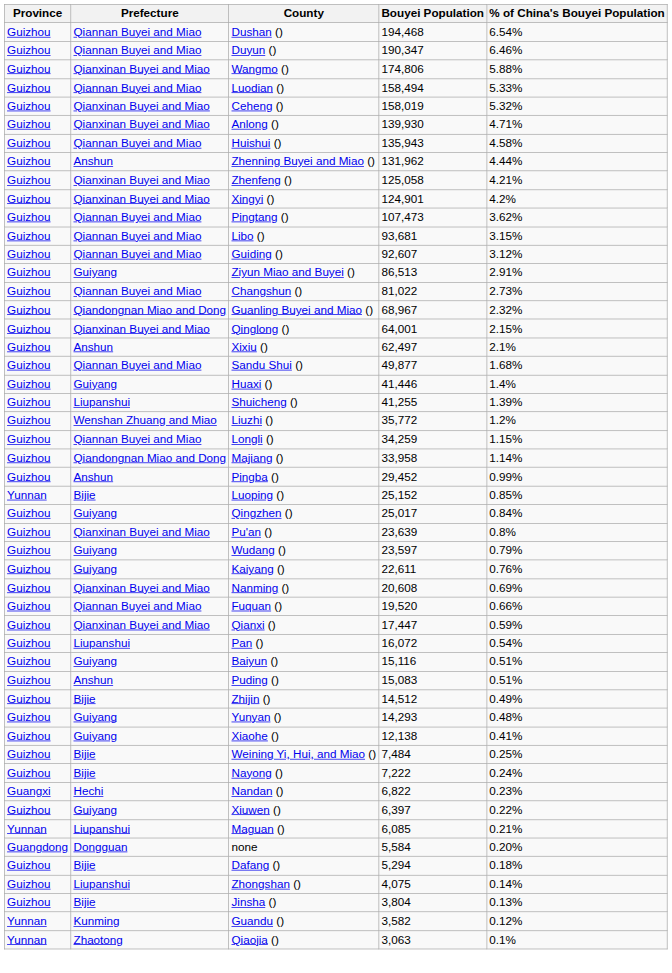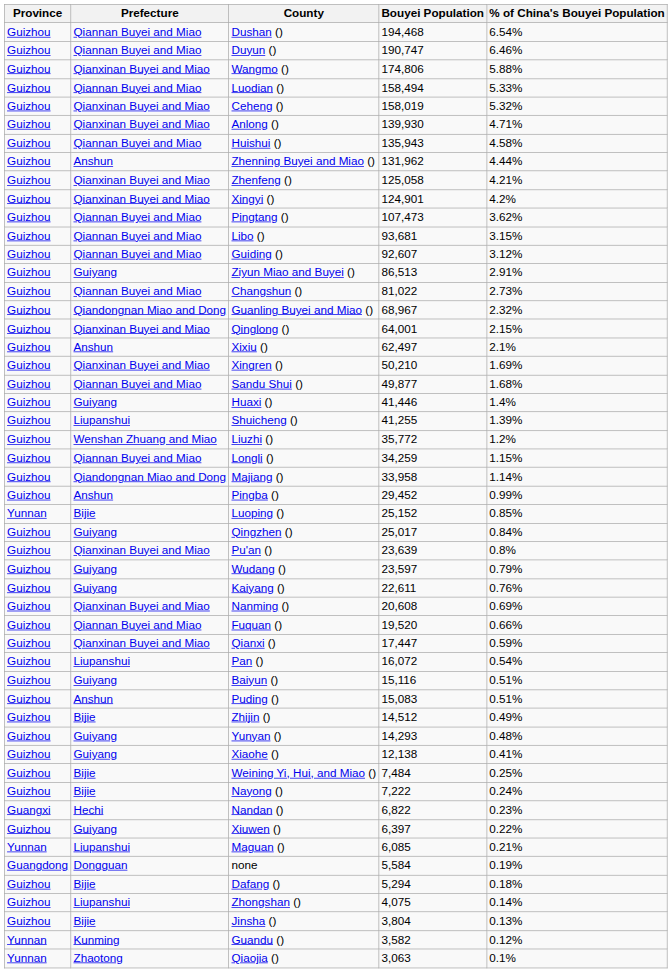 <table class="wikitable sortable">
 <tr>
 <th>Province</th>
 <th>Prefecture</th>
 <th>County</th>
 <th>Bouyei Population</th>
 <th>% of China's Bouyei Population</th>
 </tr>
 <tr>
 <td><a href='#'>Guizhou</a></td>
 <td><a href='#'>Qiannan Buyei and Miao</a></td>
 <td><a href='#'>Dushan</a> ()</td>
 <td>194,468</td>
 <td>6.54%</td>
 </tr>
 <tr>
 <td><a href='#'>Guizhou</a></td>
 <td><a href='#'>Qiannan Buyei and Miao</a></td>
 <td><a href='#'>Duyun</a> ()</td>
-<td>190,347</td>
+<td>190,747</td>
 <td>6.46%</td>
 </tr>
 <tr>
 <td><a href='#'>Guizhou</a></td>
 <td><a href='#'>Qianxinan Buyei and Miao</a></td>
 <td><a href='#'>Wangmo</a> ()</td>
 <td>174,806</td>
 <td>5.88%</td>
 </tr>
 <tr>
 <td><a href='#'>Guizhou</a></td>
 <td><a href='#'>Qiannan Buyei and Miao</a></td>
 <td><a href='#'>Luodian</a> ()</td>
 <td>158,494</td>
 <td>5.33%</td>
 </tr>
 <tr>
 <td><a href='#'>Guizhou</a></td>
 <td><a href='#'>Qianxinan Buyei and Miao</a></td>
 <td><a href='#'>Ceheng</a> ()</td>
 <td>158,019</td>
 <td>5.32%</td>
 </tr>
 <tr>
 <td><a href='#'>Guizhou</a></td>
 <td><a href='#'>Qianxinan Buyei and Miao</a></td>
 <td><a href='#'>Anlong</a> ()</td>
 <td>139,930</td>
 <td>4.71%</td>
 </tr>
 <tr>
 <td><a href='#'>Guizhou</a></td>
 <td><a href='#'>Qiannan Buyei and Miao</a></td>
 <td><a href='#'>Huishui</a> ()</td>
 <td>135,943</td>
 <td>4.58%</td>
 </tr>
 <tr>
 <td><a href='#'>Guizhou</a></td>
 <td><a href='#'>Anshun</a></td>
 <td><a href='#'>Zhenning Buyei and Miao</a> ()</td>
 <td>131,962</td>
 <td>4.44%</td>
 </tr>
 <tr>
 <td><a href='#'>Guizhou</a></td>
 <td><a href='#'>Qianxinan Buyei and Miao</a></td>
 <td><a href='#'>Zhenfeng</a> ()</td>
 <td>125,058</td>
 <td>4.21%</td>
 </tr>
 <tr>
 <td><a href='#'>Guizhou</a></td>
 <td><a href='#'>Qianxinan Buyei and Miao</a></td>
 <td><a href='#'>Xingyi</a> ()</td>
 <td>124,901</td>
 <td>4.2%</td>
 </tr>
 <tr>
 <td><a href='#'>Guizhou</a></td>
 <td><a href='#'>Qiannan Buyei and Miao</a></td>
 <td><a href='#'>Pingtang</a> ()</td>
 <td>107,473</td>
 <td>3.62%</td>
 </tr>
 <tr>
 <td><a href='#'>Guizhou</a></td>
 <td><a href='#'>Qiannan Buyei and Miao</a></td>
 <td><a href='#'>Libo</a> ()</td>
 <td>93,681</td>
 <td>3.15%</td>
 </tr>
 <tr>
 <td><a href='#'>Guizhou</a></td>
 <td><a href='#'>Qiannan Buyei and Miao</a></td>
 <td><a href='#'>Guiding</a> ()</td>
 <td>92,607</td>
 <td>3.12%</td>
 </tr>
 <tr>
 <td><a href='#'>Guizhou</a></td>
 <td><a href='#'>Guiyang</a></td>
 <td><a href='#'>Ziyun Miao and Buyei</a> ()</td>
 <td>86,513</td>
 <td>2.91%</td>
 </tr>
 <tr>
 <td><a href='#'>Guizhou</a></td>
 <td><a href='#'>Qiannan Buyei and Miao</a></td>
 <td><a href='#'>Changshun</a> ()</td>
 <td>81,022</td>
 <td>2.73%</td>
 </tr>
 <tr>
 <td><a href='#'>Guizhou</a></td>
 <td><a href='#'>Qiandongnan Miao and Dong</a></td>
 <td><a href='#'>Guanling Buyei and Miao</a> ()</td>
 <td>68,967</td>
 <td>2.32%</td>
 </tr>
 <tr>
 <td><a href='#'>Guizhou</a></td>
 <td><a href='#'>Qianxinan Buyei and Miao</a></td>
 <td><a href='#'>Qinglong</a> ()</td>
 <td>64,001</td>
 <td>2.15%</td>
 </tr>
 <tr>
 <td><a href='#'>Guizhou</a></td>
 <td><a href='#'>Anshun</a></td>
 <td><a href='#'>Xixiu</a> ()</td>
 <td>62,497</td>
 <td>2.1%</td>
+</tr>
+<tr>
+<td><a href='#'>Guizhou</a></td>
+<td><a href='#'>Qianxinan Buyei and Miao</a></td>
+<td><a href='#'>Xingren</a> ()</td>
+<td>50,210</td>
+<td>1.69%</td>
 </tr>
 <tr>
 <td><a href='#'>Guizhou</a></td>
 <td><a href='#'>Qiannan Buyei and Miao</a></td>
 <td><a href='#'>Sandu Shui</a> ()</td>
 <td>49,877</td>
 <td>1.68%</td>
 </tr>
 <tr>
 <td><a href='#'>Guizhou</a></td>
 <td><a href='#'>Guiyang</a></td>
 <td><a href='#'>Huaxi</a> ()</td>
 <td>41,446</td>
 <td>1.4%</td>
 </tr>
 <tr>
 <td><a href='#'>Guizhou</a></td>
 <td><a href='#'>Liupanshui</a></td>
 <td><a href='#'>Shuicheng</a> ()</td>
 <td>41,255</td>
 <td>1.39%</td>
 </tr>
 <tr>
 <td><a href='#'>Guizhou</a></td>
 <td><a href='#'>Wenshan Zhuang and Miao</a></td>
 <td><a href='#'>Liuzhi</a> ()</td>
 <td>35,772</td>
 <td>1.2%</td>
 </tr>
 <tr>
 <td><a href='#'>Guizhou</a></td>
 <td><a href='#'>Qiannan Buyei and Miao</a></td>
 <td><a href='#'>Longli</a> ()</td>
 <td>34,259</td>
 <td>1.15%</td>
 </tr>
 <tr>
 <td><a href='#'>Guizhou</a></td>
 <td><a href='#'>Qiandongnan Miao and Dong</a></td>
 <td><a href='#'>Majiang</a> ()</td>
 <td>33,958</td>
 <td>1.14%</td>
 </tr>
 <tr>
 <td><a href='#'>Guizhou</a></td>
 <td><a href='#'>Anshun</a></td>
 <td><a href='#'>Pingba</a> ()</td>
 <td>29,452</td>
 <td>0.99%</td>
 </tr>
 <tr>
 <td><a href='#'>Yunnan</a></td>
 <td><a href='#'>Bijie</a></td>
 <td><a href='#'>Luoping</a> ()</td>
 <td>25,152</td>
 <td>0.85%</td>
 </tr>
 <tr>
 <td><a href='#'>Guizhou</a></td>
 <td><a href='#'>Guiyang</a></td>
 <td><a href='#'>Qingzhen</a> ()</td>
 <td>25,017</td>
 <td>0.84%</td>
 </tr>
 <tr>
 <td><a href='#'>Guizhou</a></td>
 <td><a href='#'>Qianxinan Buyei and Miao</a></td>
 <td><a href='#'>Pu'an</a> ()</td>
 <td>23,639</td>
 <td>0.8%</td>
 </tr>
 <tr>
 <td><a href='#'>Guizhou</a></td>
 <td><a href='#'>Guiyang</a></td>
 <td><a href='#'>Wudang</a> ()</td>
 <td>23,597</td>
 <td>0.79%</td>
 </tr>
 <tr>
 <td><a href='#'>Guizhou</a></td>
 <td><a href='#'>Guiyang</a></td>
 <td><a href='#'>Kaiyang</a> ()</td>
 <td>22,611</td>
 <td>0.76%</td>
 </tr>
 <tr>
 <td><a href='#'>Guizhou</a></td>
 <td><a href='#'>Qianxinan Buyei and Miao</a></td>
 <td><a href='#'>Nanming</a> ()</td>
 <td>20,608</td>
 <td>0.69%</td>
 </tr>
 <tr>
 <td><a href='#'>Guizhou</a></td>
 <td><a href='#'>Qiannan Buyei and Miao</a></td>
 <td><a href='#'>Fuquan</a> ()</td>
 <td>19,520</td>
 <td>0.66%</td>
 </tr>
 <tr>
 <td><a href='#'>Guizhou</a></td>
 <td><a href='#'>Qianxinan Buyei and Miao</a></td>
 <td><a href='#'>Qianxi</a> ()</td>
 <td>17,447</td>
 <td>0.59%</td>
 </tr>
 <tr>
 <td><a href='#'>Guizhou</a></td>
 <td><a href='#'>Liupanshui</a></td>
 <td><a href='#'>Pan</a> ()</td>
 <td>16,072</td>
 <td>0.54%</td>
 </tr>
 <tr>
 <td><a href='#'>Guizhou</a></td>
 <td><a href='#'>Guiyang</a></td>
 <td><a href='#'>Baiyun</a> ()</td>
 <td>15,116</td>
 <td>0.51%</td>
 </tr>
 <tr>
 <td><a href='#'>Guizhou</a></td>
 <td><a href='#'>Anshun</a></td>
 <td><a href='#'>Puding</a> ()</td>
 <td>15,083</td>
 <td>0.51%</td>
 </tr>
 <tr>
 <td><a href='#'>Guizhou</a></td>
 <td><a href='#'>Bijie</a></td>
 <td><a href='#'>Zhijin</a> ()</td>
 <td>14,512</td>
 <td>0.49%</td>
 </tr>
 <tr>
 <td><a href='#'>Guizhou</a></td>
 <td><a href='#'>Guiyang</a></td>
 <td><a href='#'>Yunyan</a> ()</td>
 <td>14,293</td>
 <td>0.48%</td>
 </tr>
 <tr>
 <td><a href='#'>Guizhou</a></td>
 <td><a href='#'>Guiyang</a></td>
 <td><a href='#'>Xiaohe</a> ()</td>
 <td>12,138</td>
 <td>0.41%</td>
 </tr>
 <tr>
 <td><a href='#'>Guizhou</a></td>
 <td><a href='#'>Bijie</a></td>
 <td><a href='#'>Weining Yi, Hui, and Miao</a> ()</td>
 <td>7,484</td>
 <td>0.25%</td>
 </tr>
 <tr>
 <td><a href='#'>Guizhou</a></td>
 <td><a href='#'>Bijie</a></td>
 <td><a href='#'>Nayong</a> ()</td>
 <td>7,222</td>
 <td>0.24%</td>
 </tr>
 <tr>
 <td><a href='#'>Guangxi</a></td>
 <td><a href='#'>Hechi</a></td>
 <td><a href='#'>Nandan</a> ()</td>
 <td>6,822</td>
 <td>0.23%</td>
 </tr>
 <tr>
 <td><a href='#'>Guizhou</a></td>
 <td><a href='#'>Guiyang</a></td>
 <td><a href='#'>Xiuwen</a> ()</td>
 <td>6,397</td>
 <td>0.22%</td>
 </tr>
 <tr>
 <td><a href='#'>Yunnan</a></td>
 <td><a href='#'>Liupanshui</a></td>
 <td><a href='#'>Maguan</a> ()</td>
 <td>6,085</td>
 <td>0.21%</td>
 </tr>
 <tr>
 <td><a href='#'>Guangdong</a></td>
 <td><a href='#'>Dongguan</a></td>
 <td>none</td>
 <td>5,584</td>
-<td>0.20%</td>
+<td>0.19%</td>
 </tr>
 <tr>
 <td><a href='#'>Guizhou</a></td>
 <td><a href='#'>Bijie</a></td>
 <td><a href='#'>Dafang</a> ()</td>
 <td>5,294</td>
 <td>0.18%</td>
 </tr>
 <tr>
 <td><a href='#'>Guizhou</a></td>
 <td><a href='#'>Liupanshui</a></td>
 <td><a href='#'>Zhongshan</a> ()</td>
 <td>4,075</td>
 <td>0.14%</td>
 </tr>
 <tr>
 <td><a href='#'>Guizhou</a></td>
 <td><a href='#'>Bijie</a></td>
 <td><a href='#'>Jinsha</a> ()</td>
 <td>3,804</td>
 <td>0.13%</td>
 </tr>
 <tr>
 <td><a href='#'>Yunnan</a></td>
 <td><a href='#'>Kunming</a></td>
 <td><a href='#'>Guandu</a> ()</td>
 <td>3,582</td>
 <td>0.12%</td>
 </tr>
 <tr>
 <td><a href='#'>Yunnan</a></td>
 <td><a href='#'>Zhaotong</a></td>
 <td><a href='#'>Qiaojia</a> ()</td>
 <td>3,063</td>
 <td>0.1%</td>
 </tr>
 </table>
